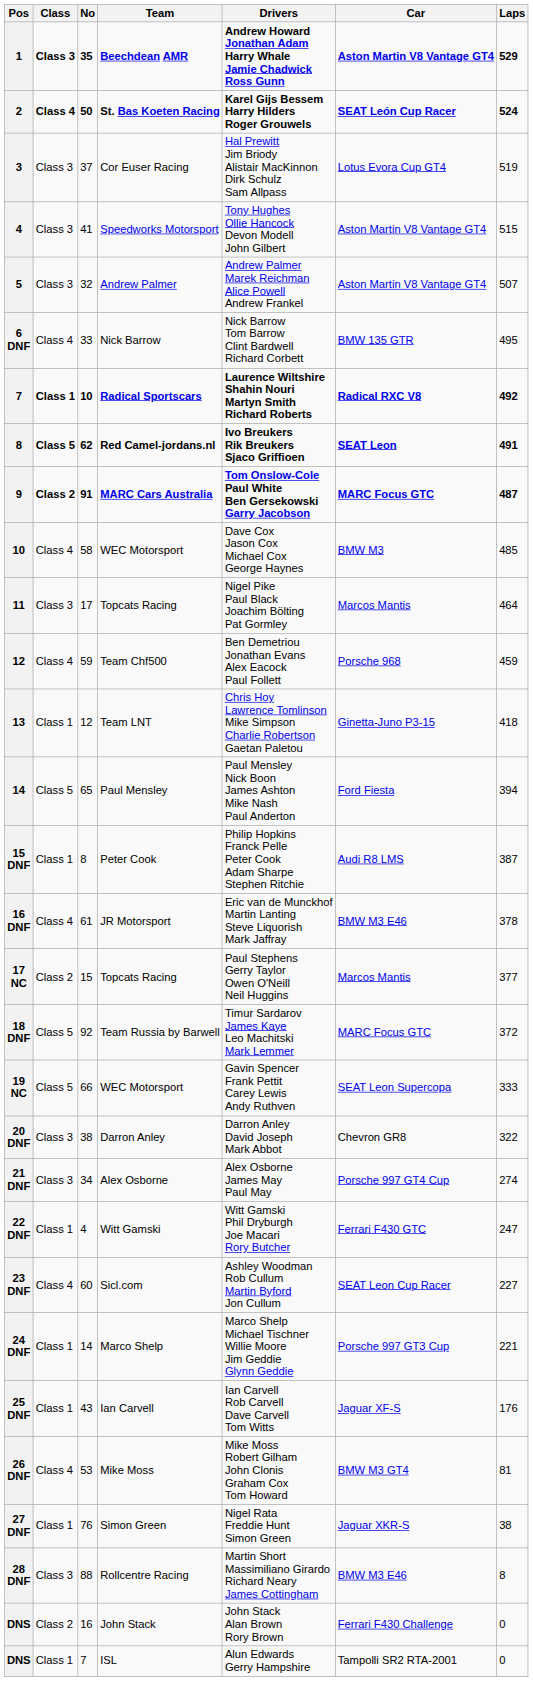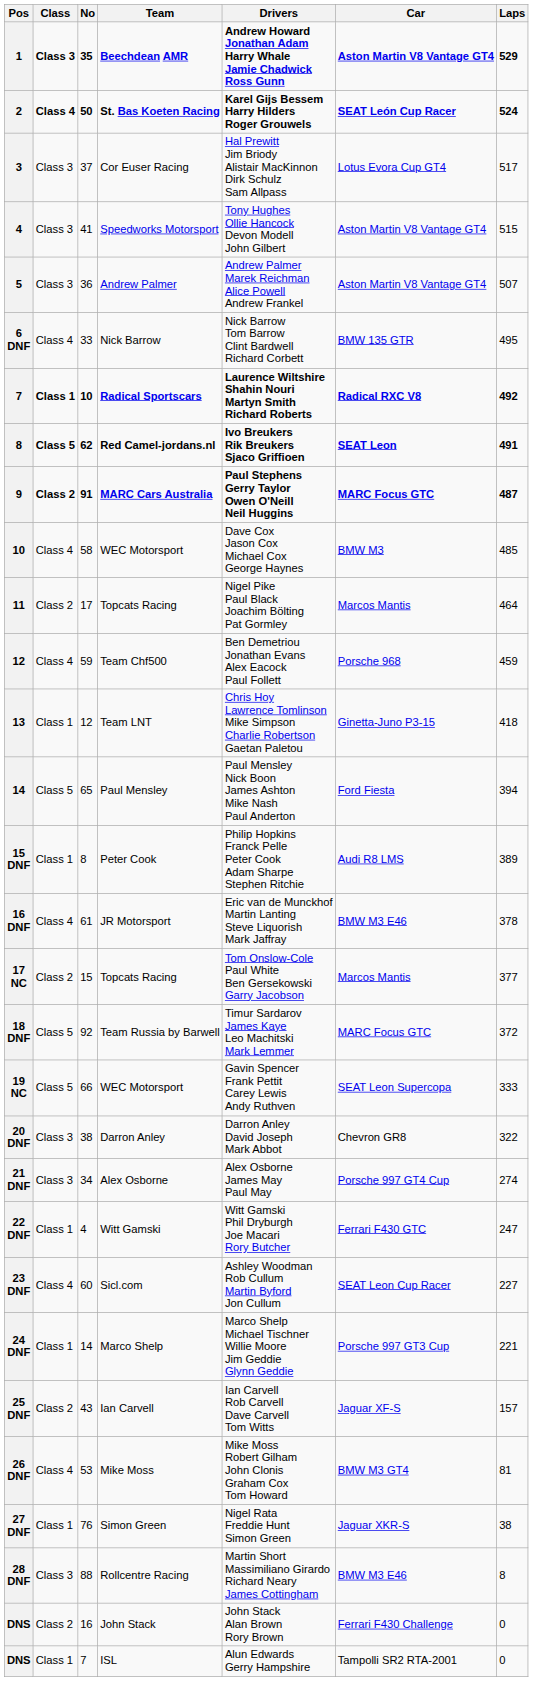 <table class="wikitable" style="font-size 95%;">
 <tr>
 <th>Pos</th>
 <th>Class</th>
 <th>No</th>
 <th>Team</th>
 <th>Drivers</th>
 <th>Car</th>
 <th>Laps</th>
 </tr>
 <tr style="font-weight:bold">
 <th>1</th>
 <td>Class 3</td>
 <td>35</td>
 <td> <a href='#'>Beechdean</a> <a href='#'>AMR</a></td>
 <td> Andrew Howard<br> <a href='#'>Jonathan Adam</a><br> Harry Whale<br> <a href='#'>Jamie Chadwick</a><br> <a href='#'>Ross Gunn</a></td>
 <td><a href='#'>Aston Martin V8 Vantage GT4</a></td>
 <td>529</td>
 </tr>
 <tr style="font-weight:bold">
 <th>2</th>
 <td>Class 4</td>
 <td>50</td>
 <td> St. <a href='#'>Bas Koeten Racing</a></td>
 <td> Karel Gijs Bessem<br> Harry Hilders<br> Roger Grouwels</td>
 <td><a href='#'>SEAT León Cup Racer</a></td>
 <td>524</td>
 </tr>
 <tr>
 <th>3</th>
 <td>Class 3</td>
 <td>37</td>
 <td> Cor Euser Racing</td>
 <td> <a href='#'>Hal Prewitt</a><br> Jim Briody<br> Alistair MacKinnon<br> Dirk Schulz<br> Sam Allpass</td>
 <td><a href='#'>Lotus Evora Cup GT4</a></td>
-<td>519</td>
+<td>517</td>
 </tr>
 <tr>
 <th>4</th>
 <td>Class 3</td>
 <td>41</td>
 <td> <a href='#'>Speedworks Motorsport</a></td>
 <td> <a href='#'>Tony Hughes</a><br> <a href='#'>Ollie Hancock</a><br> Devon Modell<br> John Gilbert</td>
 <td><a href='#'>Aston Martin V8 Vantage GT4</a></td>
 <td>515</td>
 </tr>
 <tr>
 <th>5</th>
 <td>Class 3</td>
-<td>32</td>
+<td>36</td>
 <td> <a href='#'>Andrew Palmer</a></td>
 <td> <a href='#'>Andrew Palmer</a><br> <a href='#'>Marek Reichman</a><br> <a href='#'>Alice Powell</a><br> Andrew Frankel</td>
 <td><a href='#'>Aston Martin V8 Vantage GT4</a></td>
 <td>507</td>
 </tr>
 <tr>
 <th>6<br>DNF</th>
 <td>Class 4</td>
 <td>33</td>
 <td> Nick Barrow</td>
 <td> Nick Barrow<br> Tom Barrow<br> Clint Bardwell<br> Richard Corbett</td>
 <td><a href='#'>BMW 135 GTR</a></td>
 <td>495</td>
 </tr>
 <tr style="font-weight:bold">
 <th>7</th>
 <td>Class 1</td>
 <td>10</td>
 <td> <a href='#'>Radical Sportscars</a></td>
 <td> Laurence Wiltshire<br> Shahin Nouri<br> Martyn Smith<br> Richard Roberts</td>
 <td><a href='#'>Radical RXC V8</a></td>
 <td>492</td>
 </tr>
 <tr style="font-weight:bold">
 <th>8</th>
 <td>Class 5</td>
 <td>62</td>
 <td> Red Camel-jordans.nl</td>
 <td> Ivo Breukers<br> Rik Breukers<br> Sjaco Griffioen</td>
 <td><a href='#'>SEAT Leon</a></td>
 <td>491</td>
 </tr>
 <tr style="font-weight:bold">
 <th>9</th>
 <td>Class 2</td>
 <td>91</td>
 <td> <a href='#'>MARC Cars Australia</a></td>
-<td> <a href='#'>Tom Onslow-Cole</a><br> Paul White<br> Ben Gersekowski<br> <a href='#'>Garry Jacobson</a></td>
+<td> Paul Stephens<br> Gerry Taylor<br> Owen O'Neill<br> Neil Huggins</td>
 <td><a href='#'>MARC Focus GTC</a></td>
 <td>487</td>
 </tr>
 <tr>
 <th>10</th>
 <td>Class 4</td>
 <td>58</td>
 <td> WEC Motorsport</td>
 <td> Dave Cox<br> Jason Cox<br> Michael Cox<br> George Haynes</td>
 <td><a href='#'>BMW M3</a></td>
 <td>485</td>
 </tr>
 <tr>
 <th>11</th>
-<td>Class 3</td>
+<td>Class 2</td>
 <td>17</td>
 <td> Topcats Racing</td>
 <td> Nigel Pike<br> Paul Black<br> Joachim Bölting<br> Pat Gormley</td>
 <td><a href='#'>Marcos Mantis</a></td>
 <td>464</td>
 </tr>
 <tr>
 <th>12</th>
 <td>Class 4</td>
 <td>59</td>
 <td> Team Chf500</td>
 <td> Ben Demetriou<br> Jonathan Evans<br> Alex Eacock<br> Paul Follett</td>
 <td><a href='#'>Porsche 968</a></td>
 <td>459</td>
 </tr>
 <tr>
 <th>13</th>
 <td>Class 1</td>
 <td>12</td>
 <td> Team LNT</td>
 <td> <a href='#'>Chris Hoy</a><br> <a href='#'>Lawrence Tomlinson</a><br> Mike Simpson<br> <a href='#'>Charlie Robertson</a><br> Gaetan Paletou</td>
 <td><a href='#'>Ginetta-Juno P3-15</a></td>
 <td>418</td>
 </tr>
 <tr>
 <th>14</th>
 <td>Class 5</td>
 <td>65</td>
 <td> Paul Mensley</td>
 <td> Paul Mensley<br> Nick Boon<br> James Ashton<br> Mike Nash<br> Paul Anderton</td>
 <td><a href='#'>Ford Fiesta</a></td>
 <td>394</td>
 </tr>
 <tr>
 <th>15<br>DNF</th>
 <td>Class 1</td>
 <td>8</td>
 <td> Peter Cook</td>
 <td> Philip Hopkins<br> Franck Pelle<br> Peter Cook<br> Adam Sharpe<br> Stephen Ritchie</td>
 <td><a href='#'>Audi R8 LMS</a></td>
-<td>387</td>
+<td>389</td>
 </tr>
 <tr>
 <th>16<br>DNF</th>
 <td>Class 4</td>
 <td>61</td>
 <td> JR Motorsport</td>
 <td> Eric van de Munckhof<br> Martin Lanting<br> Steve Liquorish<br> Mark Jaffray</td>
 <td><a href='#'>BMW M3 E46</a></td>
 <td>378</td>
 </tr>
 <tr>
 <th>17<br>NC</th>
 <td>Class 2</td>
 <td>15</td>
 <td> Topcats Racing</td>
-<td> Paul Stephens<br> Gerry Taylor<br> Owen O'Neill<br> Neil Huggins</td>
+<td> <a href='#'>Tom Onslow-Cole</a><br> Paul White<br> Ben Gersekowski<br> <a href='#'>Garry Jacobson</a></td>
 <td><a href='#'>Marcos Mantis</a></td>
 <td>377</td>
 </tr>
 <tr>
 <th>18<br>DNF</th>
 <td>Class 5</td>
 <td>92</td>
 <td> Team Russia by Barwell</td>
 <td> Timur Sardarov<br> <a href='#'>James Kaye</a><br> Leo Machitski<br> <a href='#'>Mark Lemmer</a></td>
 <td><a href='#'>MARC Focus GTC</a></td>
 <td>372</td>
 </tr>
 <tr>
 <th>19<br>NC</th>
 <td>Class 5</td>
 <td>66</td>
 <td> WEC Motorsport</td>
 <td> Gavin Spencer<br> Frank Pettit<br> Carey Lewis<br> Andy Ruthven</td>
 <td><a href='#'>SEAT Leon Supercopa</a></td>
 <td>333</td>
 </tr>
 <tr>
 <th>20<br>DNF</th>
 <td>Class 3</td>
 <td>38</td>
 <td> Darron Anley</td>
 <td> Darron Anley<br> David Joseph<br> Mark Abbot</td>
 <td>Chevron GR8</td>
 <td>322</td>
 </tr>
 <tr>
 <th>21<br>DNF</th>
 <td>Class 3</td>
 <td>34</td>
 <td> Alex Osborne</td>
 <td> Alex Osborne<br> James May<br> Paul May</td>
 <td><a href='#'>Porsche 997 GT4 Cup</a></td>
 <td>274</td>
 </tr>
 <tr>
 <th>22<br>DNF</th>
 <td>Class 1</td>
 <td>4</td>
 <td> Witt Gamski</td>
 <td> Witt Gamski<br> Phil Dryburgh<br> Joe Macari<br> <a href='#'>Rory Butcher</a></td>
 <td><a href='#'>Ferrari F430 GTC</a></td>
 <td>247</td>
 </tr>
 <tr>
 <th>23<br>DNF</th>
 <td>Class 4</td>
 <td>60</td>
 <td> Sicl.com</td>
 <td> Ashley Woodman<br> Rob Cullum<br> <a href='#'>Martin Byford</a><br> Jon Cullum</td>
 <td><a href='#'>SEAT Leon Cup Racer</a></td>
 <td>227</td>
 </tr>
 <tr>
 <th>24<br>DNF</th>
 <td>Class 1</td>
 <td>14</td>
 <td> Marco Shelp</td>
 <td> Marco Shelp<br> Michael Tischner<br> Willie Moore<br> Jim Geddie<br> <a href='#'>Glynn Geddie</a></td>
 <td><a href='#'>Porsche 997 GT3 Cup</a></td>
 <td>221</td>
 </tr>
 <tr>
 <th>25<br>DNF</th>
-<td>Class 1</td>
+<td>Class 2</td>
 <td>43</td>
 <td> Ian Carvell</td>
 <td> Ian Carvell<br> Rob Carvell<br> Dave Carvell<br> Tom Witts</td>
 <td><a href='#'>Jaguar XF-S</a></td>
-<td>176</td>
+<td>157</td>
 </tr>
 <tr>
 <th>26<br>DNF</th>
 <td>Class 4</td>
 <td>53</td>
 <td> Mike Moss</td>
 <td> Mike Moss<br> Robert Gilham<br> John Clonis<br> Graham Cox<br> Tom Howard</td>
 <td><a href='#'>BMW M3 GT4</a></td>
 <td>81</td>
 </tr>
 <tr>
 <th>27<br>DNF</th>
 <td>Class 1</td>
 <td>76</td>
 <td> Simon Green</td>
 <td> Nigel Rata<br> Freddie Hunt<br> Simon Green</td>
 <td><a href='#'>Jaguar XKR-S</a></td>
 <td>38</td>
 </tr>
 <tr>
 <th>28<br>DNF</th>
 <td>Class 3</td>
 <td>88</td>
 <td> Rollcentre Racing</td>
 <td> Martin Short<br> Massimiliano Girardo<br> Richard Neary<br> <a href='#'>James Cottingham</a></td>
 <td><a href='#'>BMW M3 E46</a></td>
 <td>8</td>
 </tr>
 <tr>
 <th>DNS</th>
 <td>Class 2</td>
 <td>16</td>
 <td> John Stack</td>
 <td> John Stack<br> Alan Brown<br> Rory Brown</td>
 <td><a href='#'>Ferrari F430 Challenge</a></td>
 <td>0</td>
 </tr>
 <tr>
 <th>DNS</th>
 <td>Class 1</td>
 <td>7</td>
 <td> ISL</td>
 <td> Alun Edwards<br> Gerry Hampshire</td>
 <td>Tampolli SR2 RTA-2001</td>
 <td>0</td>
 </tr>
 </table>
